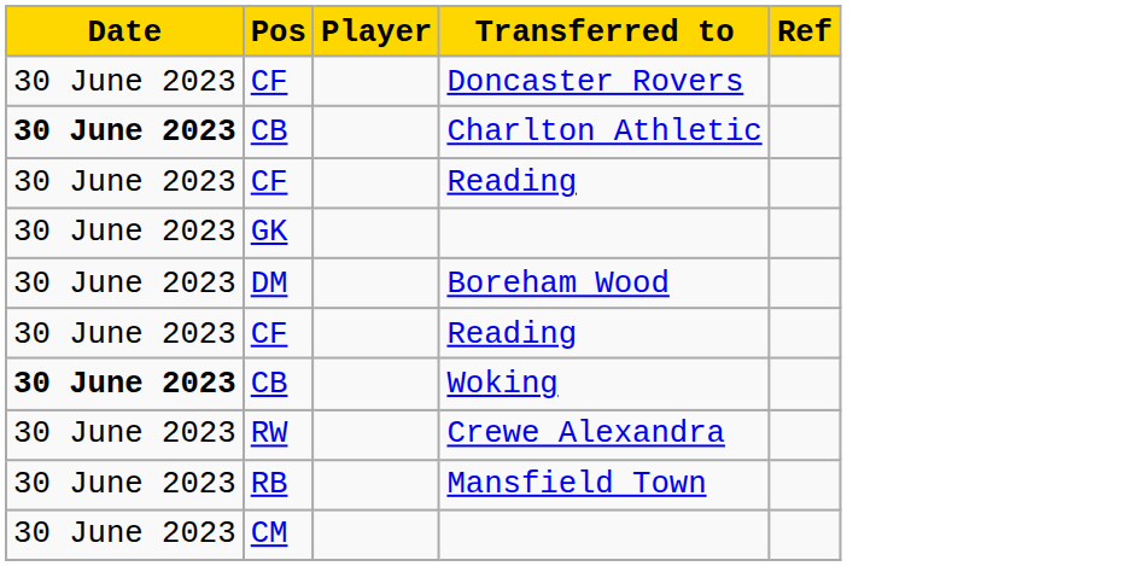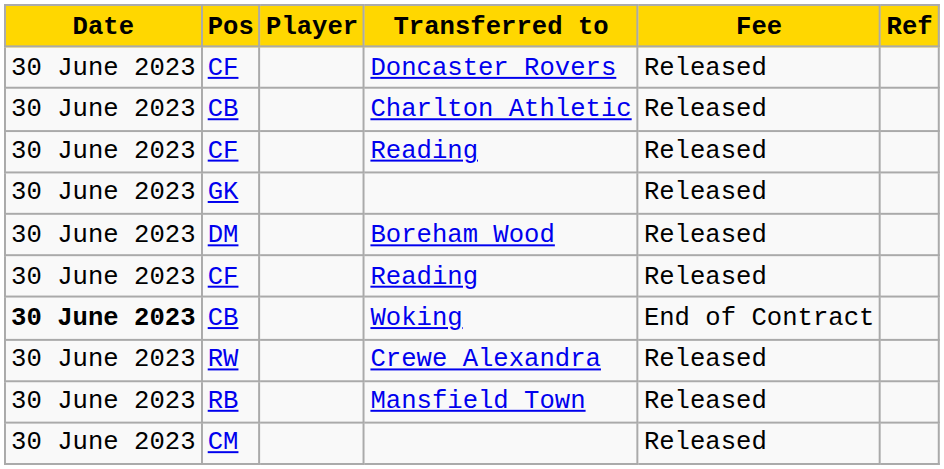 <table class="wikitable plainrowheaders sortable">
 <tr>
 <th style="background-color:#FFD700;color:#000000">Date</th>
 <th style="background-color:#FFD700;color:#000000">Pos</th>
 <th style="background-color:#FFD700;color:#000000">Player</th>
 <th style="background-color:#FFD700;color:#000000">Transferred to</th>
+<th style="background-color:#FFD700;color:#000000">Fee</th>
 <th style="background-color:#FFD700;color:#000000">Ref</th>
 </tr>
 <tr>
 <td>30 June 2023</td>
 <td><a href='#'>CF</a></td>
 <td></td>
 <td><a href='#'>Doncaster Rovers</a></td>
+<td>Released</td>
 <td></td>
 </tr>
 <tr>
-<td><strong>30 June 2023</strong></td>
+<td>30 June 2023</td>
 <td><a href='#'>CB</a></td>
 <td></td>
 <td><a href='#'>Charlton Athletic</a></td>
+<td>Released</td>
 <td></td>
 </tr>
 <tr>
 <td>30 June 2023</td>
 <td><a href='#'>CF</a></td>
 <td></td>
 <td><a href='#'>Reading</a></td>
+<td>Released</td>
 <td></td>
 </tr>
 <tr>
 <td>30 June 2023</td>
 <td><a href='#'>GK</a></td>
 <td></td>
 <td></td>
+<td>Released</td>
 <td></td>
 </tr>
 <tr>
 <td>30 June 2023</td>
 <td><a href='#'>DM</a></td>
 <td></td>
 <td><a href='#'>Boreham Wood</a></td>
+<td>Released</td>
 <td></td>
 </tr>
 <tr>
 <td>30 June 2023</td>
 <td><a href='#'>CF</a></td>
 <td></td>
 <td><a href='#'>Reading</a></td>
+<td>Released</td>
 <td></td>
 </tr>
 <tr>
 <td><strong>30 June 2023</strong></td>
 <td><a href='#'>CB</a></td>
 <td></td>
 <td><a href='#'>Woking</a></td>
+<td>End of Contract</td>
 <td></td>
 </tr>
 <tr>
 <td>30 June 2023</td>
 <td><a href='#'>RW</a></td>
 <td></td>
 <td><a href='#'>Crewe Alexandra</a></td>
+<td>Released</td>
 <td></td>
 </tr>
 <tr>
 <td>30 June 2023</td>
 <td><a href='#'>RB</a></td>
 <td></td>
 <td><a href='#'>Mansfield Town</a></td>
+<td>Released</td>
 <td></td>
 </tr>
 <tr>
 <td>30 June 2023</td>
 <td><a href='#'>CM</a></td>
 <td></td>
 <td></td>
+<td>Released</td>
 <td></td>
 </tr>
 </table>
